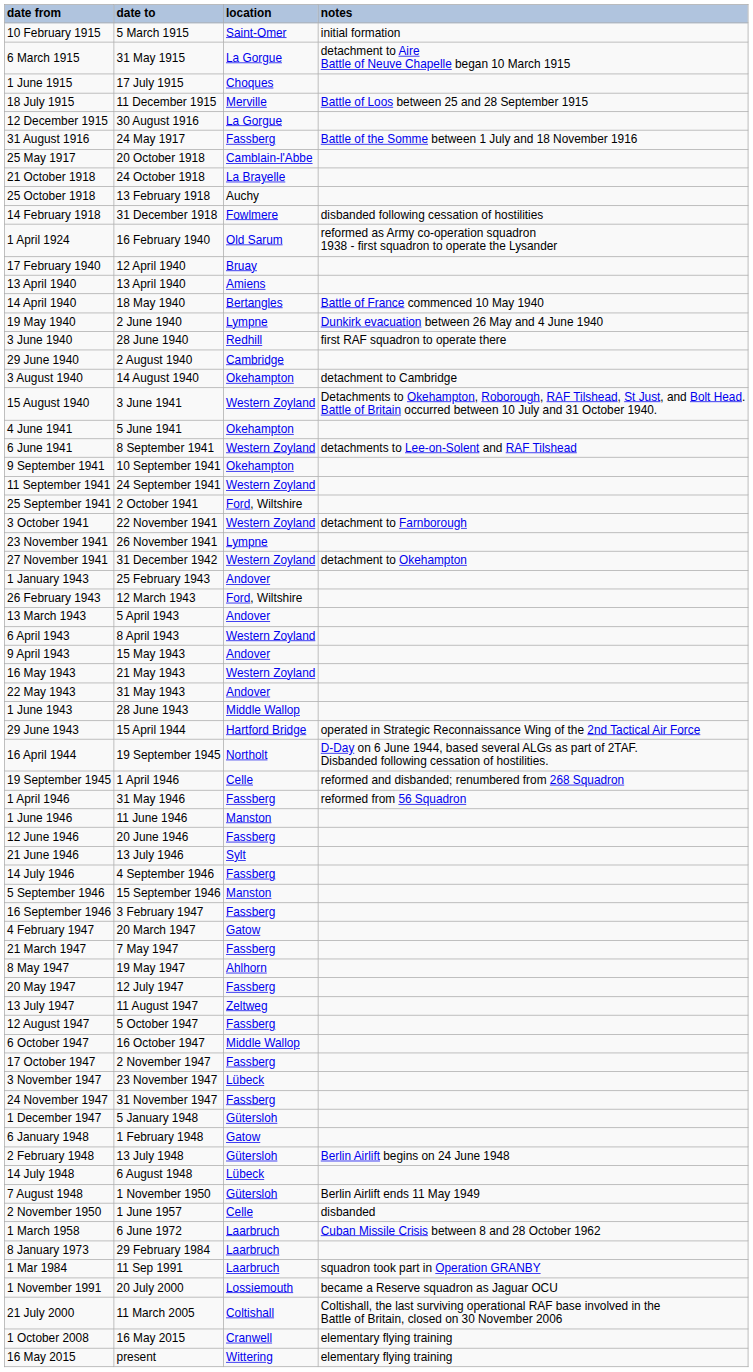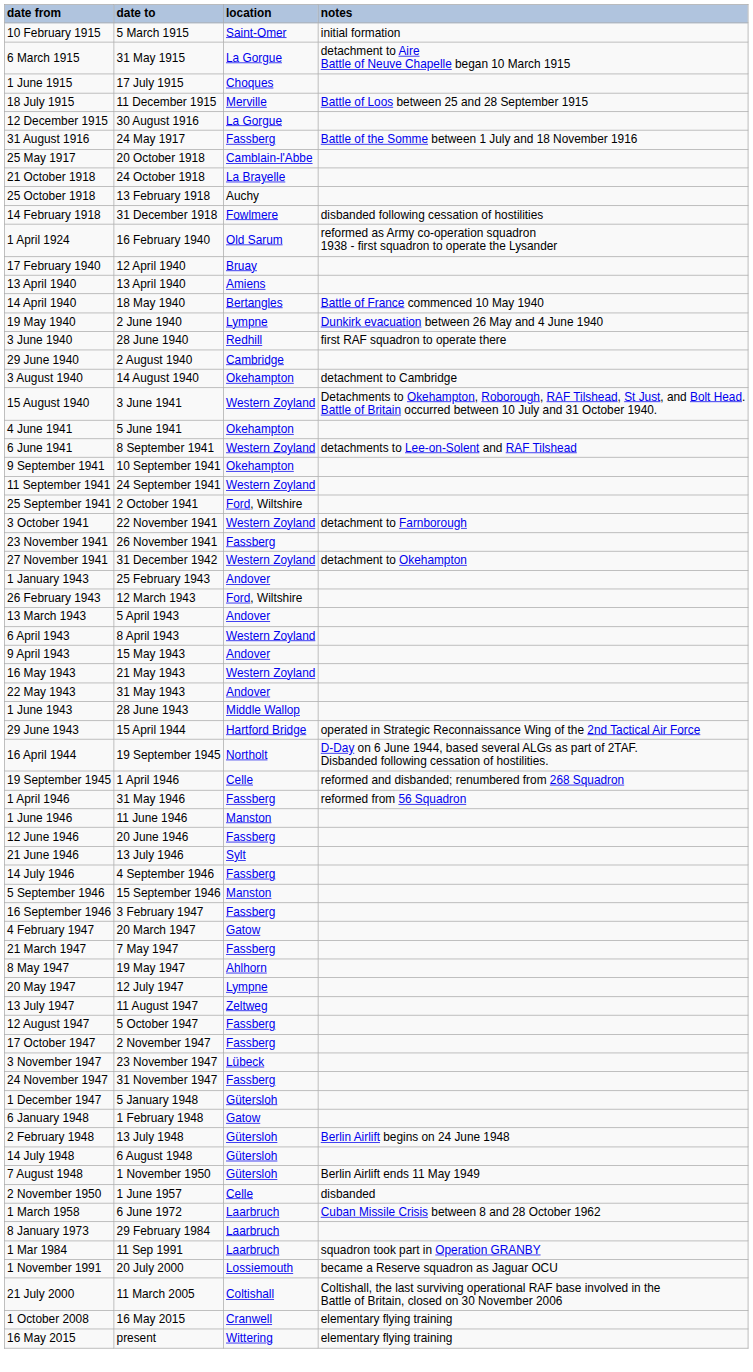 <table class="wikitable sortable">
 <tr>
 <th style="text-align:left; background:#B0C4DE">date from</th>
 <th style="text-align:left; background:#B0C4DE">date to</th>
 <th style="text-align:left; background:#B0C4DE">location</th>
 <th style="text-align:left; background:#B0C4DE">notes</th>
 </tr>
 <tr>
 <td>10 February 1915</td>
 <td>5 March 1915</td>
 <td><a href='#'>Saint-Omer</a></td>
 <td>initial formation</td>
 </tr>
 <tr>
 <td>6 March 1915</td>
 <td>31 May 1915</td>
 <td><a href='#'>La Gorgue</a></td>
 <td>detachment to <a href='#'>Aire</a><br><a href='#'>Battle of Neuve Chapelle</a> began 10 March 1915</td>
 </tr>
 <tr>
 <td>1 June 1915</td>
 <td>17 July 1915</td>
 <td><a href='#'>Choques</a></td>
 <td></td>
 </tr>
 <tr>
 <td>18 July 1915</td>
 <td>11 December 1915</td>
 <td><a href='#'>Merville</a></td>
 <td><a href='#'>Battle of Loos</a> between 25 and 28 September 1915</td>
 </tr>
 <tr>
 <td>12 December 1915</td>
 <td>30 August 1916</td>
 <td><a href='#'>La Gorgue</a></td>
 <td></td>
 </tr>
 <tr>
 <td>31 August 1916</td>
 <td>24 May 1917</td>
 <td><a href='#'>Fassberg</a></td>
 <td><a href='#'>Battle of the Somme</a> between 1 July and 18 November 1916</td>
 </tr>
 <tr>
 <td>25 May 1917</td>
 <td>20 October 1918</td>
 <td><a href='#'>Camblain-l'Abbe</a></td>
 <td></td>
 </tr>
 <tr>
 <td>21 October 1918</td>
 <td>24 October 1918</td>
 <td><a href='#'>La Brayelle</a></td>
 <td></td>
 </tr>
 <tr>
 <td>25 October 1918</td>
 <td>13 February 1918</td>
 <td>Auchy</td>
 <td></td>
 </tr>
 <tr>
 <td>14 February 1918</td>
 <td>31 December 1918</td>
 <td><a href='#'>Fowlmere</a></td>
 <td>disbanded following cessation of hostilities</td>
 </tr>
 <tr>
 <td>1 April 1924</td>
 <td>16 February 1940</td>
 <td><a href='#'>Old Sarum</a></td>
 <td>reformed as Army co-operation squadron<br>1938 - first squadron to operate the Lysander</td>
 </tr>
 <tr>
 <td>17 February 1940</td>
 <td>12 April 1940</td>
 <td><a href='#'>Bruay</a></td>
 <td></td>
 </tr>
 <tr>
 <td>13 April 1940</td>
 <td>13 April 1940</td>
 <td><a href='#'>Amiens</a></td>
 <td></td>
 </tr>
 <tr>
 <td>14 April 1940</td>
 <td>18 May 1940</td>
 <td><a href='#'>Bertangles</a></td>
 <td><a href='#'>Battle of France</a> commenced 10 May 1940</td>
 </tr>
 <tr>
 <td>19 May 1940</td>
 <td>2 June 1940</td>
 <td><a href='#'>Lympne</a></td>
 <td><a href='#'>Dunkirk evacuation</a> between 26 May and 4 June 1940</td>
 </tr>
 <tr>
 <td>3 June 1940</td>
 <td>28 June 1940</td>
 <td><a href='#'>Redhill</a></td>
 <td>first RAF squadron to operate there</td>
 </tr>
 <tr>
 <td>29 June 1940</td>
 <td>2 August 1940</td>
 <td><a href='#'>Cambridge</a></td>
 <td></td>
 </tr>
 <tr>
 <td>3 August 1940</td>
 <td>14 August 1940</td>
 <td><a href='#'>Okehampton</a></td>
 <td>detachment to Cambridge</td>
 </tr>
 <tr>
 <td>15 August 1940</td>
 <td>3 June 1941</td>
 <td><a href='#'>Western Zoyland</a></td>
 <td>Detachments to <a href='#'>Okehampton</a>, <a href='#'>Roborough</a>, <a href='#'>RAF Tilshead</a>, <a href='#'>St Just</a>, and <a href='#'>Bolt Head</a>.<br><a href='#'>Battle of Britain</a> occurred between 10 July and 31 October 1940.</td>
 </tr>
 <tr>
 <td>4 June 1941</td>
 <td>5 June 1941</td>
 <td><a href='#'>Okehampton</a></td>
 <td></td>
 </tr>
 <tr>
 <td>6 June 1941</td>
 <td>8 September 1941</td>
 <td><a href='#'>Western Zoyland</a></td>
 <td>detachments to <a href='#'>Lee-on-Solent</a> and <a href='#'>RAF Tilshead</a></td>
 </tr>
 <tr>
 <td>9 September 1941</td>
 <td>10 September 1941</td>
 <td><a href='#'>Okehampton</a></td>
 <td></td>
 </tr>
 <tr>
 <td>11 September 1941</td>
 <td>24 September 1941</td>
 <td><a href='#'>Western Zoyland</a></td>
 <td></td>
 </tr>
 <tr>
 <td>25 September 1941</td>
 <td>2 October 1941</td>
 <td><a href='#'>Ford</a>, Wiltshire</td>
 <td></td>
 </tr>
 <tr>
 <td>3 October 1941</td>
 <td>22 November 1941</td>
 <td><a href='#'>Western Zoyland</a></td>
 <td>detachment to <a href='#'>Farnborough</a></td>
 </tr>
 <tr>
 <td>23 November 1941</td>
 <td>26 November 1941</td>
-<td><a href='#'>Lympne</a></td>
+<td><a href='#'>Fassberg</a></td>
 <td></td>
 </tr>
 <tr>
 <td>27 November 1941</td>
 <td>31 December 1942</td>
 <td><a href='#'>Western Zoyland</a></td>
 <td>detachment to <a href='#'>Okehampton</a></td>
 </tr>
 <tr>
 <td>1 January 1943</td>
 <td>25 February 1943</td>
 <td><a href='#'>Andover</a></td>
 <td></td>
 </tr>
 <tr>
 <td>26 February 1943</td>
 <td>12 March 1943</td>
 <td><a href='#'>Ford</a>, Wiltshire</td>
 <td></td>
 </tr>
 <tr>
 <td>13 March 1943</td>
 <td>5 April 1943</td>
 <td><a href='#'>Andover</a></td>
 <td></td>
 </tr>
 <tr>
 <td>6 April 1943</td>
 <td>8 April 1943</td>
 <td><a href='#'>Western Zoyland</a></td>
 <td></td>
 </tr>
 <tr>
 <td>9 April 1943</td>
 <td>15 May 1943</td>
 <td><a href='#'>Andover</a></td>
 <td></td>
 </tr>
 <tr>
 <td>16 May 1943</td>
 <td>21 May 1943</td>
 <td><a href='#'>Western Zoyland</a></td>
 <td></td>
 </tr>
 <tr>
 <td>22 May 1943</td>
 <td>31 May 1943</td>
 <td><a href='#'>Andover</a></td>
 <td></td>
 </tr>
 <tr>
 <td>1 June 1943</td>
 <td>28 June 1943</td>
 <td><a href='#'>Middle Wallop</a></td>
 <td></td>
 </tr>
 <tr>
 <td>29 June 1943</td>
 <td>15 April 1944</td>
 <td><a href='#'>Hartford Bridge</a></td>
 <td>operated in Strategic Reconnaissance Wing of the <a href='#'>2nd Tactical Air Force</a></td>
 </tr>
 <tr>
 <td>16 April 1944</td>
 <td>19 September 1945</td>
 <td><a href='#'>Northolt</a></td>
 <td><a href='#'>D-Day</a> on 6 June 1944, based several ALGs as part of 2TAF.<br>Disbanded following cessation of hostilities.</td>
 </tr>
 <tr>
 <td>19 September 1945</td>
 <td>1 April 1946</td>
 <td><a href='#'>Celle</a></td>
 <td>reformed and disbanded; renumbered from <a href='#'>268 Squadron</a></td>
 </tr>
 <tr>
 <td>1 April 1946</td>
 <td>31 May 1946</td>
 <td><a href='#'>Fassberg</a></td>
 <td>reformed from <a href='#'>56 Squadron</a></td>
 </tr>
 <tr>
 <td>1 June 1946</td>
 <td>11 June 1946</td>
 <td><a href='#'>Manston</a></td>
 <td></td>
 </tr>
 <tr>
 <td>12 June 1946</td>
 <td>20 June 1946</td>
 <td><a href='#'>Fassberg</a></td>
 <td></td>
 </tr>
 <tr>
 <td>21 June 1946</td>
 <td>13 July 1946</td>
 <td><a href='#'>Sylt</a></td>
 <td></td>
 </tr>
 <tr>
 <td>14 July 1946</td>
 <td>4 September 1946</td>
 <td><a href='#'>Fassberg</a></td>
 <td></td>
 </tr>
 <tr>
 <td>5 September 1946</td>
 <td>15 September 1946</td>
 <td><a href='#'>Manston</a></td>
 <td></td>
 </tr>
 <tr>
 <td>16 September 1946</td>
 <td>3 February 1947</td>
 <td><a href='#'>Fassberg</a></td>
 <td></td>
 </tr>
 <tr>
 <td>4 February 1947</td>
 <td>20 March 1947</td>
 <td><a href='#'>Gatow</a></td>
 <td></td>
 </tr>
 <tr>
 <td>21 March 1947</td>
 <td>7 May 1947</td>
 <td><a href='#'>Fassberg</a></td>
 <td></td>
 </tr>
 <tr>
 <td>8 May 1947</td>
 <td>19 May 1947</td>
 <td><a href='#'>Ahlhorn</a></td>
 <td></td>
 </tr>
 <tr>
 <td>20 May 1947</td>
 <td>12 July 1947</td>
-<td><a href='#'>Fassberg</a></td>
+<td><a href='#'>Lympne</a></td>
 <td></td>
 </tr>
 <tr>
 <td>13 July 1947</td>
 <td>11 August 1947</td>
 <td><a href='#'>Zeltweg</a></td>
 <td></td>
 </tr>
 <tr>
 <td>12 August 1947</td>
 <td>5 October 1947</td>
 <td><a href='#'>Fassberg</a></td>
-<td></td>
-</tr>
-<tr>
-<td>6 October 1947</td>
-<td>16 October 1947</td>
-<td><a href='#'>Middle Wallop</a></td>
 <td></td>
 </tr>
 <tr>
 <td>17 October 1947</td>
 <td>2 November 1947</td>
 <td><a href='#'>Fassberg</a></td>
 <td></td>
 </tr>
 <tr>
 <td>3 November 1947</td>
 <td>23 November 1947</td>
 <td><a href='#'>Lübeck</a></td>
 <td></td>
 </tr>
 <tr>
 <td>24 November 1947</td>
 <td>31 November 1947</td>
 <td><a href='#'>Fassberg</a></td>
 <td></td>
 </tr>
 <tr>
 <td>1 December 1947</td>
 <td>5 January 1948</td>
 <td><a href='#'>Gütersloh</a></td>
 <td></td>
 </tr>
 <tr>
 <td>6 January 1948</td>
 <td>1 February 1948</td>
 <td><a href='#'>Gatow</a></td>
 <td></td>
 </tr>
 <tr>
 <td>2 February 1948</td>
 <td>13 July 1948</td>
 <td><a href='#'>Gütersloh</a></td>
 <td><a href='#'>Berlin Airlift</a> begins on 24 June 1948</td>
 </tr>
 <tr>
 <td>14 July 1948</td>
 <td>6 August 1948</td>
-<td><a href='#'>Lübeck</a></td>
+<td><a href='#'>Gütersloh</a></td>
 <td></td>
 </tr>
 <tr>
 <td>7 August 1948</td>
 <td>1 November 1950</td>
 <td><a href='#'>Gütersloh</a></td>
 <td>Berlin Airlift ends 11 May 1949</td>
 </tr>
 <tr>
 <td>2 November 1950</td>
 <td>1 June 1957</td>
 <td><a href='#'>Celle</a></td>
 <td>disbanded</td>
 </tr>
 <tr>
 <td>1 March 1958</td>
 <td>6 June 1972</td>
 <td><a href='#'>Laarbruch</a></td>
 <td><a href='#'>Cuban Missile Crisis</a> between 8 and 28 October 1962</td>
 </tr>
 <tr>
 <td>8 January 1973</td>
 <td>29 February 1984</td>
 <td><a href='#'>Laarbruch</a></td>
 <td></td>
 </tr>
 <tr>
 <td>1 Mar 1984</td>
 <td>11 Sep 1991</td>
 <td><a href='#'>Laarbruch</a></td>
 <td>squadron took part in <a href='#'>Operation GRANBY</a></td>
 </tr>
 <tr>
 <td>1 November 1991</td>
 <td>20 July 2000</td>
 <td><a href='#'>Lossiemouth</a></td>
 <td>became a Reserve squadron as Jaguar OCU</td>
 </tr>
 <tr>
 <td>21 July 2000</td>
 <td>11 March 2005</td>
 <td><a href='#'>Coltishall</a></td>
 <td>Coltishall, the last surviving operational RAF base involved in the<br>Battle of Britain, closed on 30 November 2006</td>
 </tr>
 <tr>
 <td>1 October 2008</td>
 <td>16 May 2015</td>
 <td><a href='#'>Cranwell</a></td>
 <td>elementary flying training</td>
 </tr>
 <tr>
 <td>16 May 2015</td>
 <td>present</td>
 <td><a href='#'>Wittering</a></td>
 <td>elementary flying training</td>
 </tr>
 </table>
